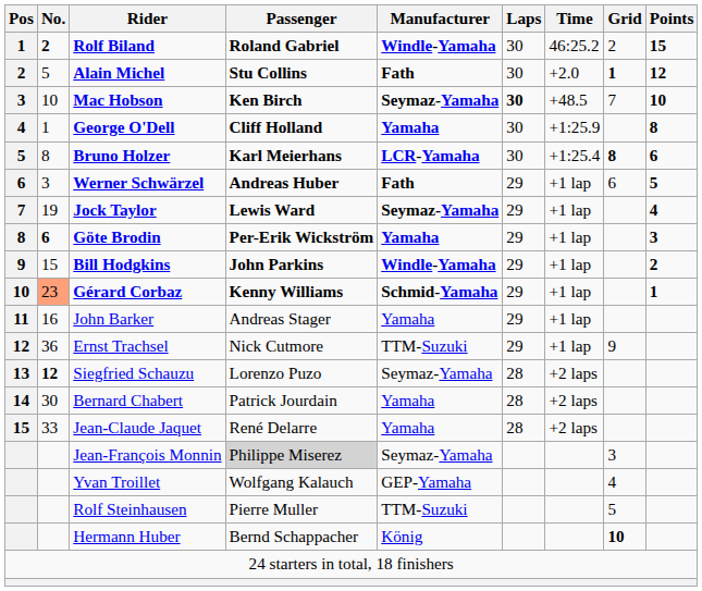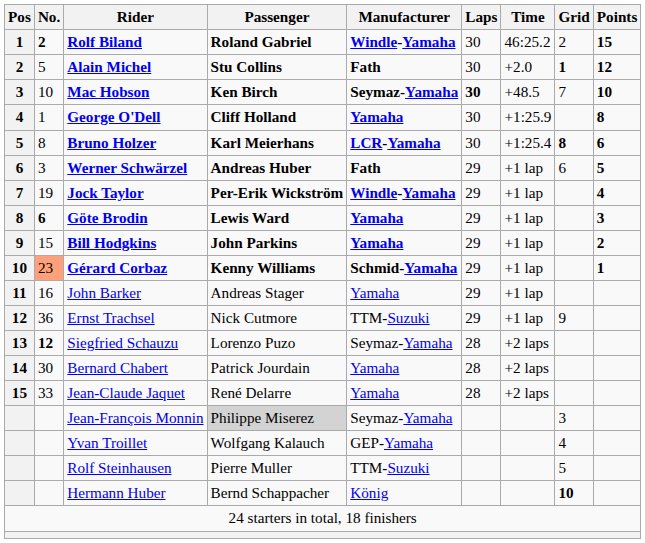 <table class="wikitable" style="font-size: 95%;">
 <tr>
 <th>Pos</th>
 <th>No.</th>
 <th>Rider</th>
 <th>Passenger</th>
 <th>Manufacturer</th>
 <th>Laps</th>
 <th>Time</th>
 <th>Grid</th>
 <th>Points</th>
 </tr>
 <tr>
 <th>1</th>
 <td><strong>2</strong></td>
 <td> <strong><a href='#'>Rolf Biland</a></strong></td>
 <td> <strong>Roland Gabriel</strong></td>
 <td><strong><a href='#'>Windle</a>-<a href='#'>Yamaha</a></strong></td>
 <td>30</td>
 <td>46:25.2</td>
 <td>2</td>
 <td><strong>15</strong></td>
 </tr>
 <tr>
 <th>2</th>
 <td>5</td>
 <td> <strong><a href='#'>Alain Michel</a></strong></td>
 <td> <strong>Stu Collins</strong></td>
 <td><strong>Fath</strong></td>
 <td>30</td>
 <td>+2.0</td>
 <td><strong>1</strong></td>
 <td><strong>12</strong></td>
 </tr>
 <tr>
 <th>3</th>
 <td>10</td>
 <td> <strong><a href='#'>Mac Hobson</a></strong></td>
 <td> <strong>Ken Birch</strong></td>
 <td><strong>Seymaz-<a href='#'>Yamaha</a></strong></td>
 <td><strong>30</strong></td>
 <td>+48.5</td>
 <td>7</td>
 <td><strong>10</strong></td>
 </tr>
 <tr>
 <th>4</th>
 <td>1</td>
 <td> <strong><a href='#'>George O'Dell</a></strong></td>
 <td> <strong>Cliff Holland</strong></td>
 <td><strong><a href='#'>Yamaha</a></strong></td>
 <td>30</td>
 <td>+1:25.9</td>
 <td></td>
 <td><strong>8</strong></td>
 </tr>
 <tr>
 <th>5</th>
 <td>8</td>
 <td> <strong><a href='#'>Bruno Holzer</a></strong></td>
 <td> <strong>Karl Meierhans</strong></td>
 <td><strong><a href='#'>LCR</a>-<a href='#'>Yamaha</a></strong></td>
 <td>30</td>
 <td>+1:25.4</td>
 <td><strong>8</strong></td>
 <td><strong>6</strong></td>
 </tr>
 <tr>
 <th>6</th>
 <td>3</td>
 <td> <strong><a href='#'>Werner Schwärzel</a></strong></td>
 <td> <strong>Andreas Huber</strong></td>
 <td><strong>Fath</strong></td>
 <td>29</td>
 <td>+1 lap</td>
 <td>6</td>
 <td><strong>5</strong></td>
 </tr>
 <tr>
 <th>7</th>
 <td>19</td>
 <td> <strong><a href='#'>Jock Taylor</a></strong></td>
-<td> <strong>Lewis Ward</strong></td>
-<td><strong>Seymaz-<a href='#'>Yamaha</a></strong></td>
+<td> <strong>Per-Erik Wickström</strong></td>
+<td><strong><a href='#'>Windle</a>-<a href='#'>Yamaha</a></strong></td>
 <td>29</td>
 <td>+1 lap</td>
 <td></td>
 <td><strong>4</strong></td>
 </tr>
 <tr>
 <th>8</th>
 <td><strong>6</strong></td>
 <td> <strong><a href='#'>Göte Brodin</a></strong></td>
-<td> <strong>Per-Erik Wickström</strong></td>
+<td> <strong>Lewis Ward</strong></td>
 <td><strong><a href='#'>Yamaha</a></strong></td>
 <td>29</td>
 <td>+1 lap</td>
 <td></td>
 <td><strong>3</strong></td>
 </tr>
 <tr>
 <th>9</th>
 <td>15</td>
 <td> <strong><a href='#'>Bill Hodgkins</a></strong></td>
 <td> <strong>John Parkins</strong></td>
-<td><strong><a href='#'>Windle</a>-<a href='#'>Yamaha</a></strong></td>
+<td><strong><a href='#'>Yamaha</a></strong></td>
 <td>29</td>
 <td>+1 lap</td>
 <td></td>
 <td><strong>2</strong></td>
 </tr>
 <tr>
 <th>10</th>
 <td style="background: lightsalmon;">23</td>
 <td> <strong><a href='#'>Gérard Corbaz</a></strong></td>
 <td> <strong>Kenny Williams</strong></td>
 <td><strong>Schmid-<a href='#'>Yamaha</a></strong></td>
 <td>29</td>
 <td>+1 lap</td>
 <td></td>
 <td><strong>1</strong></td>
 </tr>
 <tr>
 <th>11</th>
 <td>16</td>
 <td> <a href='#'>John Barker</a></td>
 <td> Andreas Stager</td>
 <td><a href='#'>Yamaha</a></td>
 <td>29</td>
 <td>+1 lap</td>
 <td></td>
 <td></td>
 </tr>
 <tr>
 <th>12</th>
 <td>36</td>
 <td> <a href='#'>Ernst Trachsel</a></td>
 <td> Nick Cutmore</td>
 <td>TTM-<a href='#'>Suzuki</a></td>
 <td>29</td>
 <td>+1 lap</td>
 <td>9</td>
 <td></td>
 </tr>
 <tr>
 <th>13</th>
 <td><strong>12</strong></td>
 <td> <a href='#'>Siegfried Schauzu</a></td>
 <td> Lorenzo Puzo</td>
 <td>Seymaz-<a href='#'>Yamaha</a></td>
 <td>28</td>
 <td>+2 laps</td>
 <td></td>
 <td></td>
 </tr>
 <tr>
 <th>14</th>
 <td>30</td>
 <td> <a href='#'>Bernard Chabert</a></td>
 <td> Patrick Jourdain</td>
 <td><a href='#'>Yamaha</a></td>
 <td>28</td>
 <td>+2 laps</td>
 <td></td>
 <td></td>
 </tr>
 <tr>
 <th>15</th>
 <td>33</td>
 <td> <a href='#'>Jean-Claude Jaquet</a></td>
 <td> René Delarre</td>
 <td><a href='#'>Yamaha</a></td>
 <td>28</td>
 <td>+2 laps</td>
 <td></td>
 <td></td>
 </tr>
 <tr>
 <th></th>
 <td></td>
 <td> <a href='#'>Jean-François Monnin</a></td>
 <td style="background: lightgrey;"> Philippe Miserez</td>
 <td>Seymaz-<a href='#'>Yamaha</a></td>
 <td></td>
 <td></td>
 <td>3</td>
 <td></td>
 </tr>
 <tr>
 <th></th>
 <td></td>
 <td> <a href='#'>Yvan Troillet</a></td>
 <td> Wolfgang Kalauch</td>
 <td>GEP-<a href='#'>Yamaha</a></td>
 <td></td>
 <td></td>
 <td>4</td>
 <td></td>
 </tr>
 <tr>
 <th></th>
 <td></td>
 <td> <a href='#'>Rolf Steinhausen</a></td>
 <td> Pierre Muller</td>
 <td>TTM-<a href='#'>Suzuki</a></td>
 <td></td>
 <td></td>
 <td>5</td>
 <td></td>
 </tr>
 <tr>
 <th></th>
 <td></td>
 <td> <a href='#'>Hermann Huber</a></td>
 <td> Bernd Schappacher</td>
 <td><a href='#'>König</a></td>
 <td></td>
 <td></td>
 <td><strong>10</strong></td>
 <td></td>
 </tr>
 <tr>
 <td colspan=9 align=center>24 starters in total, 18 finishers</td>
 </tr>
 <tr>
 <th colspan=9></th>
 </tr>
 </table>
